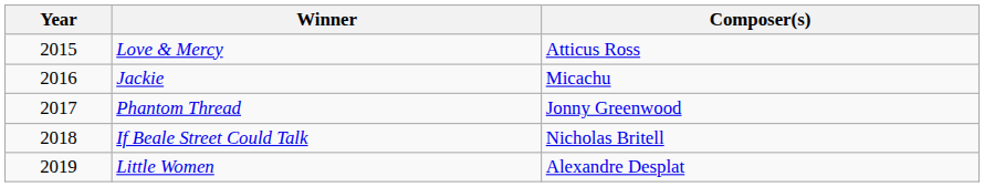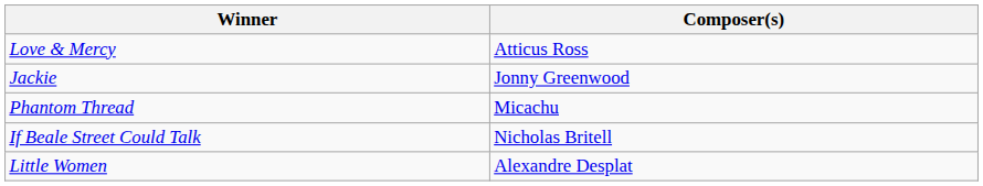 <table class="wikitable" width="95%" cellpadding="5">
 <tr>
-<th width="100"><strong>Year</strong></th>
 <th width="450"><strong>Winner</strong></th>
 <th width="450"><strong>Composer(s)</strong></th>
 </tr>
 <tr>
-<td style="text-align:center;">2015</td>
 <td><em><a href='#'>Love & Mercy</a></em></td>
 <td><a href='#'>Atticus Ross</a></td>
 </tr>
 <tr>
-<td style="text-align:center;">2016</td>
 <td><em><a href='#'>Jackie</a></em></td>
+<td><a href='#'>Jonny Greenwood</a></td>
+</tr>
+<tr>
+<td><em><a href='#'>Phantom Thread</a></em></td>
 <td><a href='#'>Micachu</a></td>
 </tr>
 <tr>
-<td style="text-align:center;">2017</td>
-<td><em><a href='#'>Phantom Thread</a></em></td>
-<td><a href='#'>Jonny Greenwood</a></td>
-</tr>
-<tr>
-<td style="text-align:center;">2018</td>
 <td><em><a href='#'>If Beale Street Could Talk</a></em></td>
 <td><a href='#'>Nicholas Britell</a></td>
 </tr>
 <tr>
-<td style="text-align:center;">2019</td>
 <td><em><a href='#'>Little Women</a></em></td>
 <td><a href='#'>Alexandre Desplat</a></td>
 </tr>
 </table>
